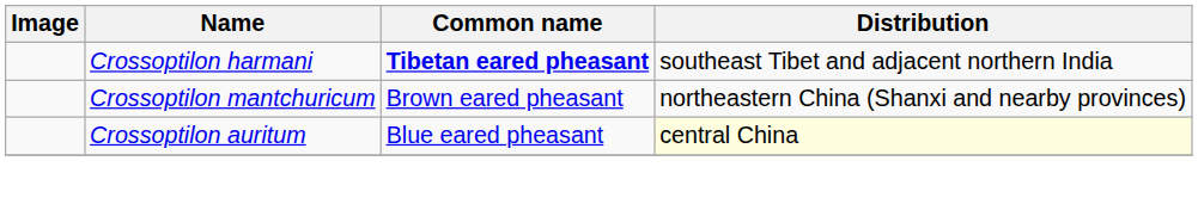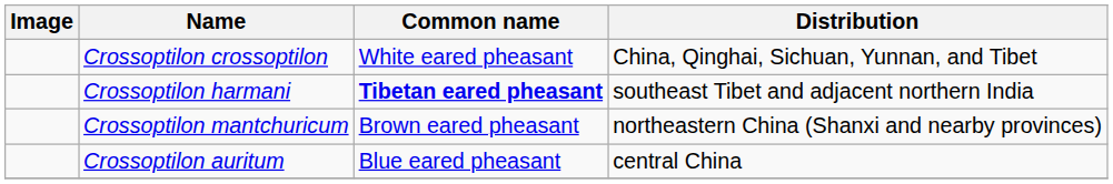 <table class="wikitable sortable">
 <tr>
 <th>Image</th>
 <th>Name</th>
 <th>Common name</th>
 <th>Distribution</th>
+</tr>
+<tr>
+<td></td>
+<td><em><a href='#'>Crossoptilon crossoptilon</a></em></td>
+<td><a href='#'>White eared pheasant</a></td>
+<td>China, Qinghai, Sichuan, Yunnan, and Tibet</td>
 </tr>
 <tr>
 <td></td>
 <td><em><a href='#'>Crossoptilon harmani</a></em></td>
 <td><strong><a href='#'>Tibetan eared pheasant</a></strong></td>
 <td>southeast Tibet and adjacent northern India</td>
 </tr>
 <tr>
 <td></td>
 <td><em><a href='#'>Crossoptilon mantchuricum</a></em></td>
 <td><a href='#'>Brown eared pheasant</a></td>
 <td>northeastern China (Shanxi and nearby provinces)</td>
 </tr>
 <tr>
 <td></td>
 <td><em><a href='#'>Crossoptilon auritum</a></em></td>
 <td><a href='#'>Blue eared pheasant</a></td>
-<td style="background: lightyellow;">central China</td>
+<td>central China</td>
 </tr>
 <tr>
 </tr>
 </table>
